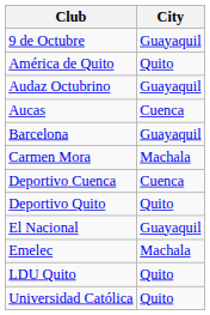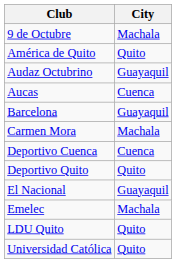 <table class="wikitable sortable">
 <tr>
 <th>Club</th>
 <th>City</th>
 </tr>
 <tr>
 <td><a href='#'>9 de Octubre</a></td>
-<td><a href='#'>Guayaquil</a></td>
+<td><a href='#'>Machala</a></td>
 </tr>
 <tr>
 <td><a href='#'>América de Quito</a></td>
 <td><a href='#'>Quito</a></td>
 </tr>
 <tr>
 <td><a href='#'>Audaz Octubrino</a></td>
 <td><a href='#'>Guayaquil</a></td>
 </tr>
 <tr>
 <td><a href='#'>Aucas</a></td>
 <td><a href='#'>Cuenca</a></td>
 </tr>
 <tr>
 <td><a href='#'>Barcelona</a></td>
 <td><a href='#'>Guayaquil</a></td>
 </tr>
 <tr>
 <td><a href='#'>Carmen Mora</a></td>
 <td><a href='#'>Machala</a></td>
 </tr>
 <tr>
 <td><a href='#'>Deportivo Cuenca</a></td>
 <td><a href='#'>Cuenca</a></td>
 </tr>
 <tr>
 <td><a href='#'>Deportivo Quito</a></td>
 <td><a href='#'>Quito</a></td>
 </tr>
 <tr>
 <td><a href='#'>El Nacional</a></td>
 <td><a href='#'>Guayaquil</a></td>
 </tr>
 <tr>
 <td><a href='#'>Emelec</a></td>
 <td><a href='#'>Machala</a></td>
 </tr>
 <tr>
 <td><a href='#'>LDU Quito</a></td>
 <td><a href='#'>Quito</a></td>
 </tr>
 <tr>
 <td><a href='#'>Universidad Católica</a></td>
 <td><a href='#'>Quito</a></td>
 </tr>
 </table>
